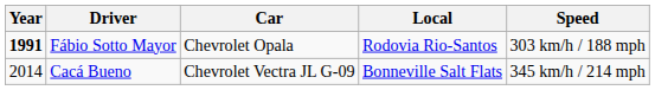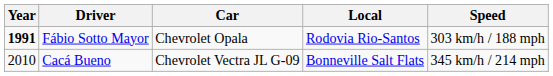 <table class="wikitable">
 <tr>
 <th>Year</th>
 <th>Driver</th>
 <th>Car</th>
 <th>Local</th>
 <th>Speed</th>
 </tr>
 <tr>
 <td><strong>1991</strong></td>
 <td><a href='#'>Fábio Sotto Mayor</a></td>
 <td>Chevrolet Opala</td>
 <td><a href='#'>Rodovia Rio-Santos</a></td>
 <td align="center">303 km/h / 188 mph</td>
 </tr>
 <tr>
-<td>2014</td>
+<td>2010</td>
 <td><a href='#'>Cacá Bueno</a></td>
 <td>Chevrolet Vectra JL G-09</td>
 <td><a href='#'>Bonneville Salt Flats</a></td>
 <td align="center">345 km/h / 214 mph</td>
 </tr>
 </table>
